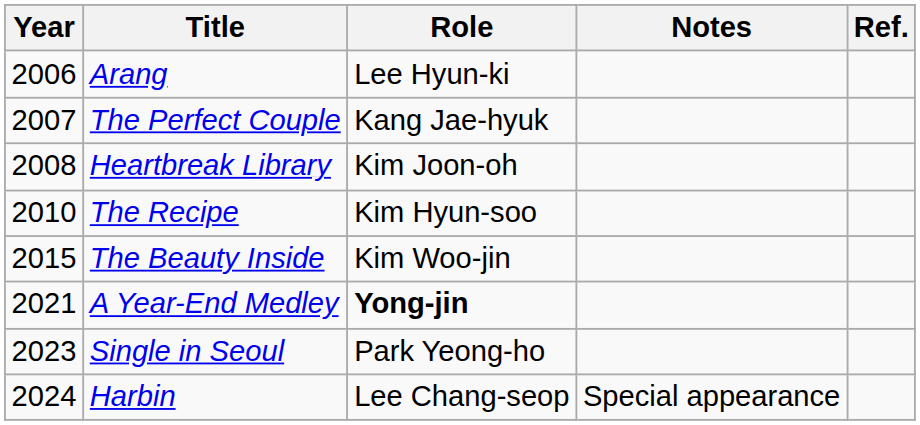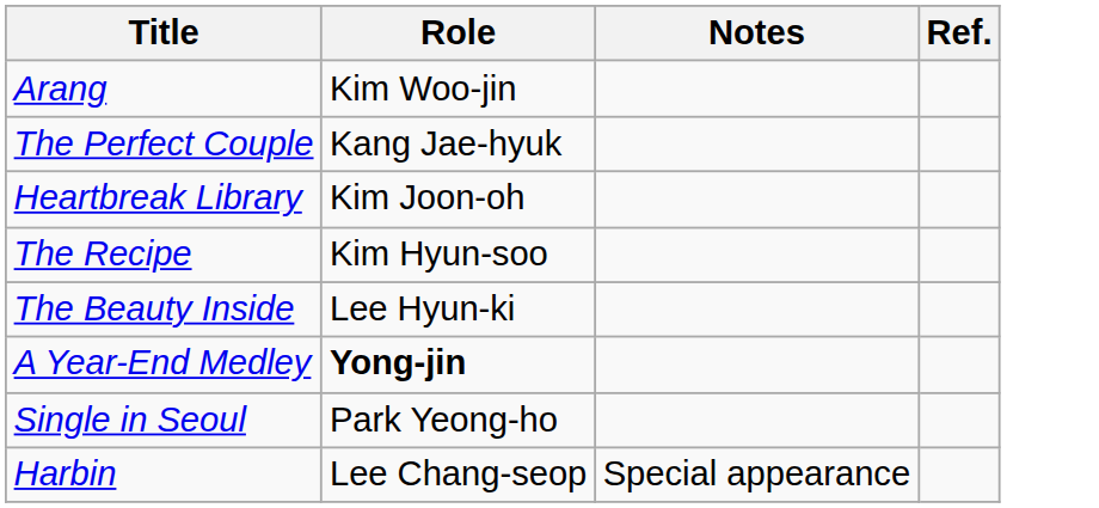 <table class="wikitable">
 <tr>
-<th>Year</th>
 <th>Title</th>
 <th>Role</th>
 <th>Notes</th>
 <th>Ref.</th>
 </tr>
 <tr>
-<td>2006</td>
 <td><em><a href='#'>Arang</a></em> </td>
-<td>Lee Hyun-ki</td>
+<td>Kim Woo-jin</td>
 <td></td>
 <td></td>
 </tr>
 <tr>
-<td>2007</td>
 <td><em><a href='#'>The Perfect Couple</a></em> </td>
 <td>Kang Jae-hyuk</td>
 <td></td>
 <td></td>
 </tr>
 <tr>
-<td>2008</td>
 <td><em><a href='#'>Heartbreak Library</a></em> </td>
 <td>Kim Joon-oh</td>
 <td></td>
 <td></td>
 </tr>
 <tr>
-<td>2010</td>
 <td><em><a href='#'>The Recipe</a></em> </td>
 <td>Kim Hyun-soo</td>
 <td></td>
 <td></td>
 </tr>
 <tr>
-<td>2015</td>
 <td><em><a href='#'>The Beauty Inside</a></em></td>
-<td>Kim Woo-jin</td>
+<td>Lee Hyun-ki</td>
 <td></td>
 <td></td>
 </tr>
 <tr>
-<td>2021</td>
 <td><em><a href='#'>A Year-End Medley</a></em></td>
 <td><strong>Yong-jin</strong></td>
 <td></td>
 <td></td>
 </tr>
 <tr>
-<td>2023</td>
 <td><em><a href='#'>Single in Seoul</a></em></td>
 <td>Park Yeong-ho</td>
 <td></td>
 <td></td>
 </tr>
 <tr>
-<td>2024</td>
 <td><em><a href='#'>Harbin</a></em></td>
 <td>Lee Chang-seop</td>
 <td>Special appearance</td>
 <td></td>
 </tr>
 </table>
